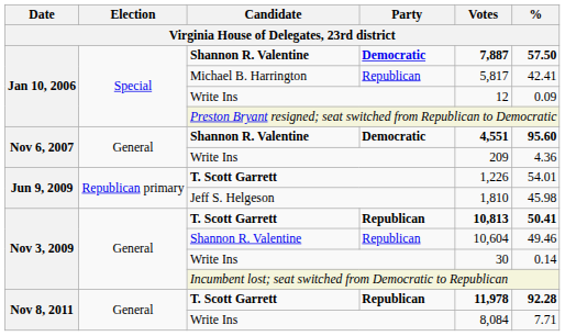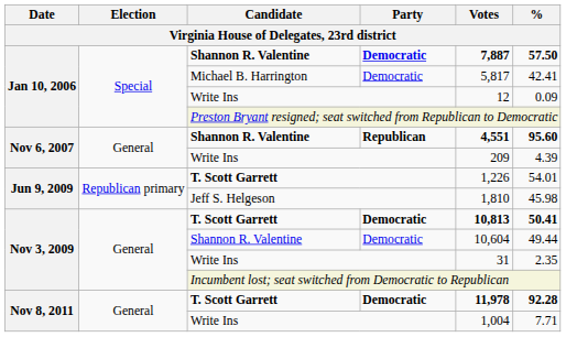 <table class="wikitable">
 <tr>
 <th>Date</th>
 <th>Election</th>
 <th>Candidate</th>
 <th>Party</th>
 <th>Votes</th>
 <th>%</th>
 </tr>
 <tr>
 <th colspan="6">Virginia House of Delegates, 23rd district</th>
 </tr>
 <tr>
 <th rowspan="4">Jan 10, 2006</th>
 <td rowspan="4" align="center"><a href='#'>Special</a></td>
 <td><strong>Shannon R. Valentine</strong></td>
 <td><strong><a href='#'>Democratic</a></strong></td>
 <td align="right"><strong>7,887</strong></td>
 <td align="right"><strong>57.50</strong></td>
 </tr>
 <tr>
 <td>Michael B. Harrington</td>
-<td><a href='#'>Republican</a></td>
+<td><a href='#'>Democratic</a></td>
 <td align="right">5,817</td>
 <td align="right">42.41</td>
 </tr>
 <tr>
 <td colspan="2">Write Ins</td>
 <td align="right">12</td>
 <td align="right">0.09</td>
 </tr>
 <tr>
 <td colspan="4" style="background:Beige"><em><a href='#'>Preston Bryant</a> resigned; seat switched from Republican to Democratic</em></td>
 </tr>
 <tr>
 <th rowspan="2">Nov 6, 2007</th>
 <td rowspan="2" align="center">General</td>
 <td><strong>Shannon R. Valentine</strong></td>
-<td><strong>Democratic</strong></td>
+<td><strong>Republican</strong></td>
 <td align="right"><strong>4,551</strong></td>
 <td align="right"><strong>95.60</strong></td>
 </tr>
 <tr>
 <td colspan="2">Write Ins</td>
 <td align="right">209</td>
-<td align="right">4.36</td>
+<td align="right">4.39</td>
 </tr>
 <tr>
 <th rowspan="2">Jun 9, 2009</th>
 <td rowspan="2" align="center" ><a href='#'>Republican</a> primary</td>
 <td colspan="2"><strong>T. Scott Garrett</strong></td>
 <td align="right">1,226</td>
 <td align="right">54.01</td>
 </tr>
 <tr>
 <td colspan="2">Jeff S. Helgeson</td>
 <td align="right">1,810</td>
 <td align="right">45.98</td>
 </tr>
 <tr>
 <th rowspan="4">Nov 3, 2009</th>
 <td rowspan="4" align="center">General</td>
 <td><strong>T. Scott Garrett</strong></td>
-<td><strong>Republican</strong></td>
+<td><strong>Democratic</strong></td>
 <td align="right"><strong>10,813</strong></td>
 <td align="right"><strong>50.41</strong></td>
 </tr>
 <tr>
 <td><a href='#'>Shannon R. Valentine</a></td>
-<td><a href='#'>Republican</a></td>
+<td><a href='#'>Democratic</a></td>
 <td align="right">10,604</td>
-<td align="right">49.46</td>
+<td align="right">49.44</td>
 </tr>
 <tr>
 <td colspan="2">Write Ins</td>
-<td align="right">30</td>
-<td align="right">0.14</td>
+<td align="right">31</td>
+<td align="right">2.35</td>
 </tr>
 <tr>
 <td colspan="4" style="background:Beige"><em>Incumbent lost; seat switched from Democratic to Republican</em></td>
 </tr>
 <tr>
 <th rowspan="2">Nov 8, 2011</th>
 <td rowspan="2" align="center">General</td>
 <td><strong>T. Scott Garrett</strong></td>
-<td><strong>Republican</strong></td>
+<td><strong>Democratic</strong></td>
 <td align="right"><strong>11,978</strong></td>
 <td align="right"><strong>92.28</strong></td>
 </tr>
 <tr>
 <td colspan="2">Write Ins</td>
-<td align="right">8,084</td>
+<td align="right">1,004</td>
 <td align="right">7.71</td>
 </tr>
 </table>
